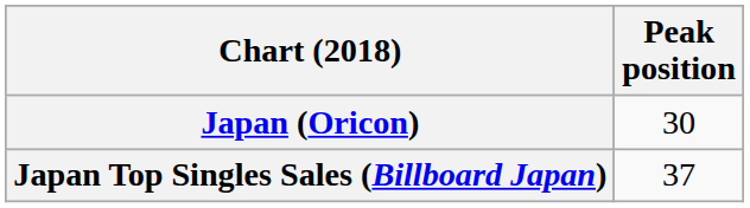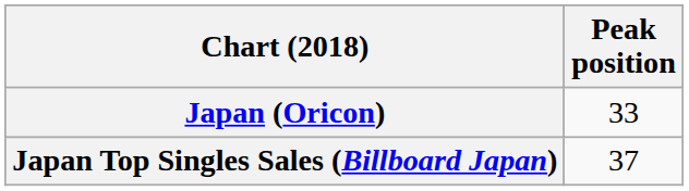 <table class="wikitable sortable plainrowheaders" style="text-align:center">
 <tr>
 <th>Chart (2018)</th>
 <th>Peak<br>position</th>
 </tr>
 <tr>
 <th scope="row"><a href='#'>Japan</a> (<a href='#'>Oricon</a>)</th>
-<td>30</td>
+<td>33</td>
 </tr>
 <tr>
 <th scope="row">Japan Top Singles Sales (<em><a href='#'>Billboard Japan</a></em>)</th>
 <td align="center">37</td>
 </tr>
 </table>
